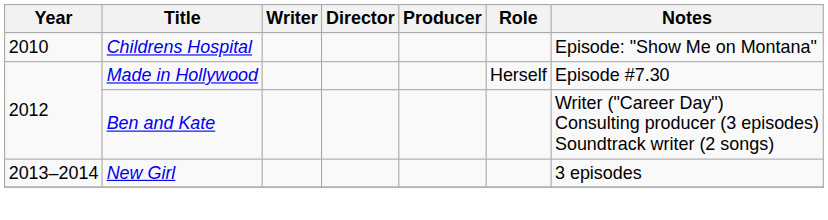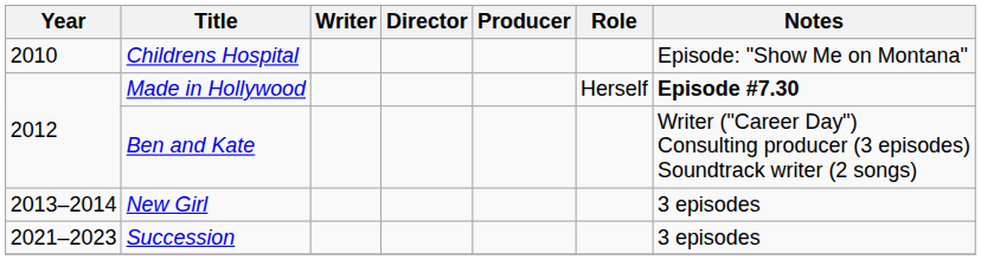 <table class="wikitable sortable">
 <tr>
 <th>Year</th>
 <th>Title</th>
 <th>Writer</th>
 <th>Director</th>
 <th>Producer</th>
 <th>Role</th>
 <th class="unsortable">Notes</th>
 </tr>
 <tr>
 <td>2010</td>
 <td><em><a href='#'>Childrens Hospital</a></em></td>
 <td></td>
 <td></td>
 <td></td>
 <td></td>
 <td>Episode: "Show Me on Montana"</td>
 </tr>
 <tr>
 <td rowspan="2">2012</td>
 <td><em><a href='#'>Made in Hollywood</a></em></td>
 <td></td>
 <td></td>
 <td></td>
 <td>Herself</td>
-<td>Episode #7.30</td>
+<td><strong>Episode #7.30</strong></td>
 </tr>
 <tr>
 <td><em><a href='#'>Ben and Kate</a></em></td>
 <td></td>
 <td></td>
 <td></td>
 <td></td>
 <td>Writer ("Career Day")<br>Consulting producer (3 episodes)<br>Soundtrack writer (2 songs)</td>
 </tr>
 <tr>
 <td>2013–2014</td>
 <td><em><a href='#'>New Girl</a></em></td>
 <td></td>
 <td></td>
 <td></td>
 <td></td>
 <td>3 episodes</td>
 </tr>
 <tr>
+<td>2021–2023</td>
+<td><em><a href='#'>Succession</a></em></td>
+<td></td>
+<td></td>
+<td></td>
+<td></td>
+<td>3 episodes</td>
+</tr>
+<tr>
 </tr>
 </table>
